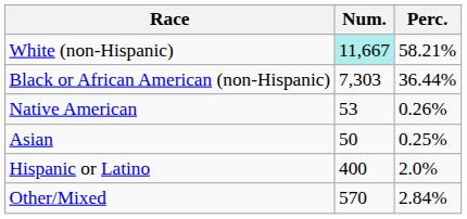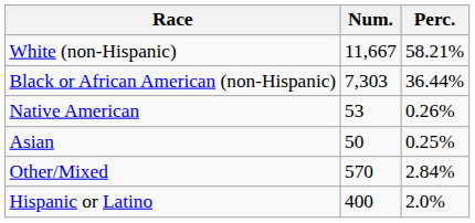 <table class="wikitable">
 <tr>
 <th>Race</th>
 <th>Num.</th>
 <th>Perc.</th>
 </tr>
 <tr>
 <td><a href='#'>White</a> (non-Hispanic)</td>
-<td style="background: paleturquoise;">11,667</td>
+<td>11,667</td>
 <td>58.21%</td>
 </tr>
 <tr>
 <td><a href='#'>Black or African American</a> (non-Hispanic)</td>
 <td>7,303</td>
 <td>36.44%</td>
 </tr>
 <tr>
 <td><a href='#'>Native American</a></td>
 <td>53</td>
 <td>0.26%</td>
 </tr>
 <tr>
 <td><a href='#'>Asian</a></td>
 <td>50</td>
 <td>0.25%</td>
 </tr>
 <tr>
+<td><a href='#'>Other/Mixed</a></td>
+<td>570</td>
+<td>2.84%</td>
+</tr>
+<tr>
 <td><a href='#'>Hispanic</a> or <a href='#'>Latino</a></td>
 <td>400</td>
 <td>2.0%</td>
 </tr>
-<tr>
-<td><a href='#'>Other/Mixed</a></td>
-<td>570</td>
-<td>2.84%</td>
-</tr>
 </table>
